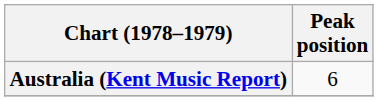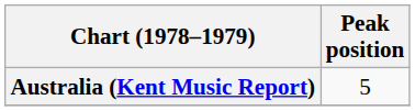 <table class="wikitable sortable plainrowheaders" style="text-align:center">
 <tr>
 <th>Chart (1978–1979)</th>
 <th>Peak<br>position</th>
 </tr>
 <tr>
 <th scope="row">Australia (<a href='#'>Kent Music Report</a>)</th>
-<td>6</td>
+<td>5</td>
 </tr>
 <tr>
 </tr>
 <tr>
 </tr>
 <tr>
 </tr>
 </table>
